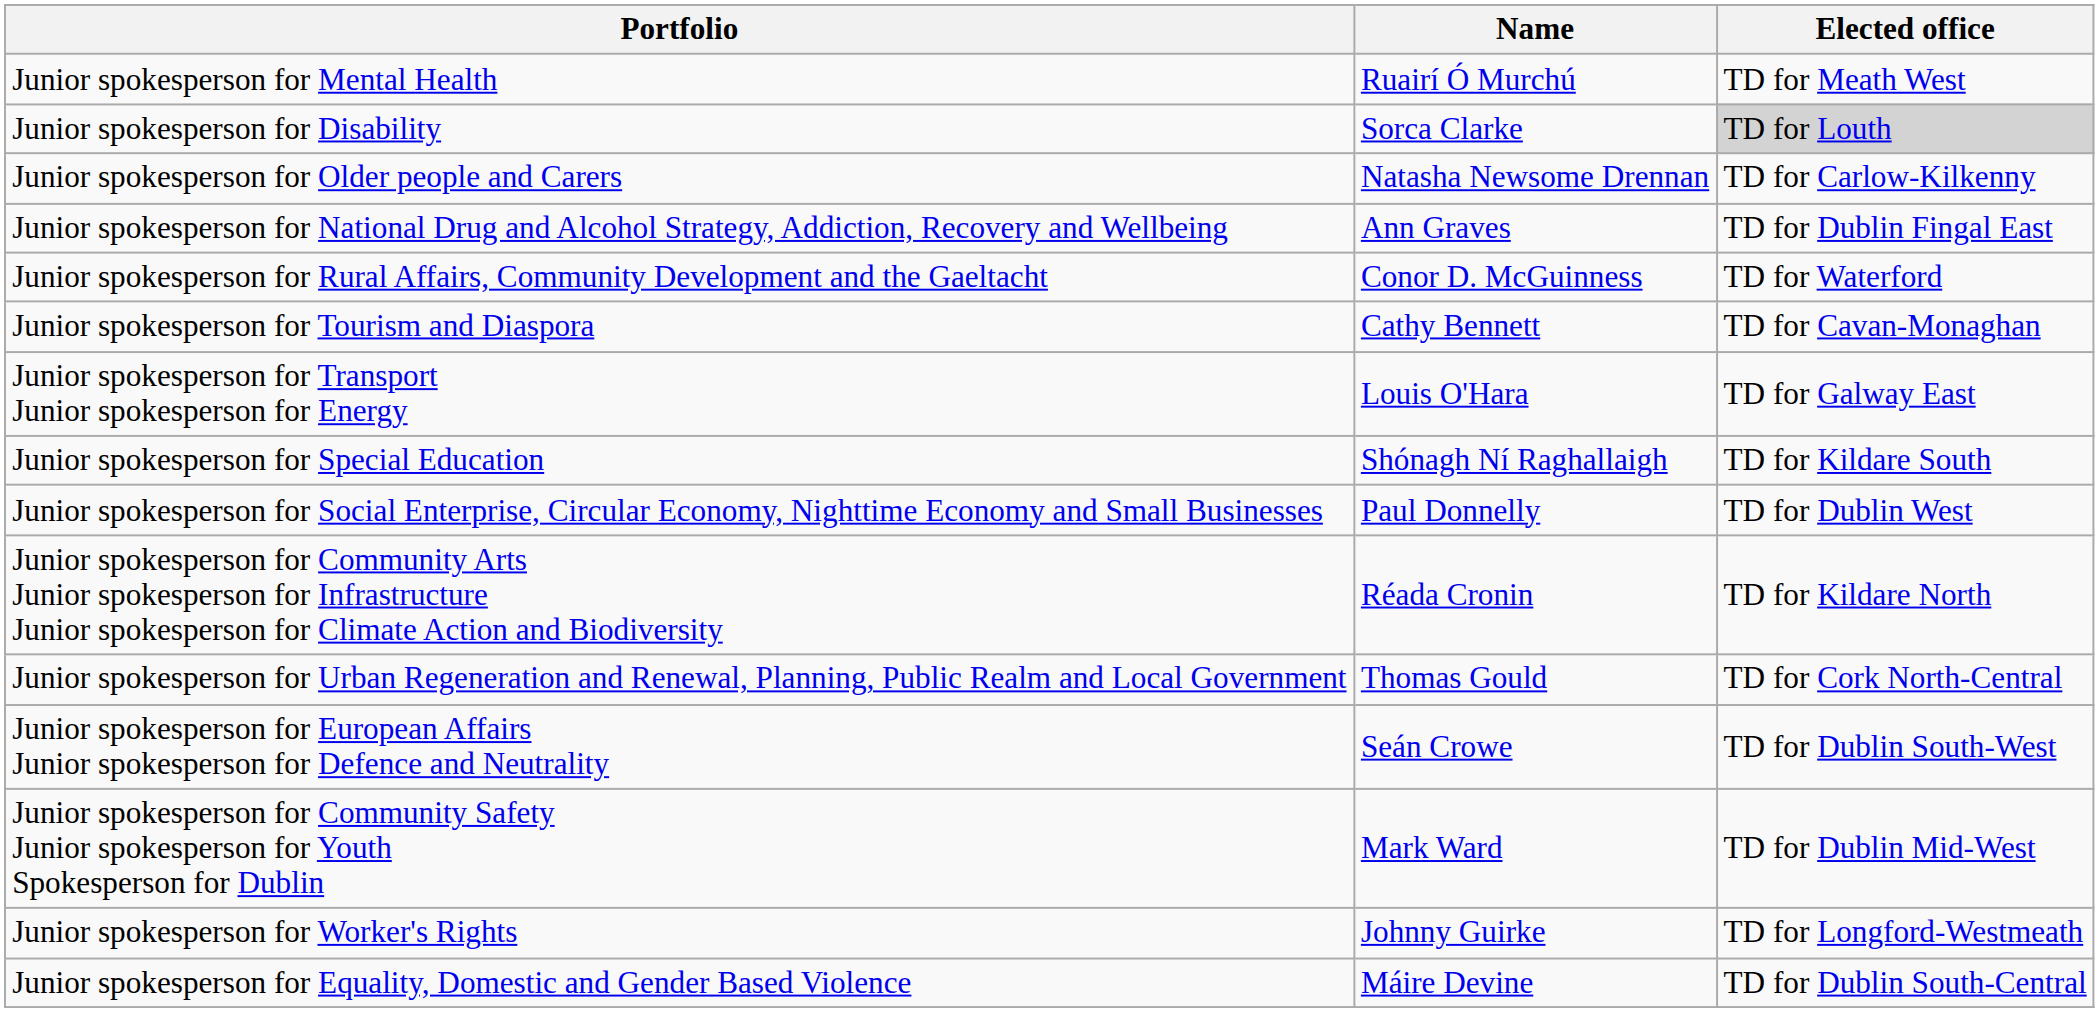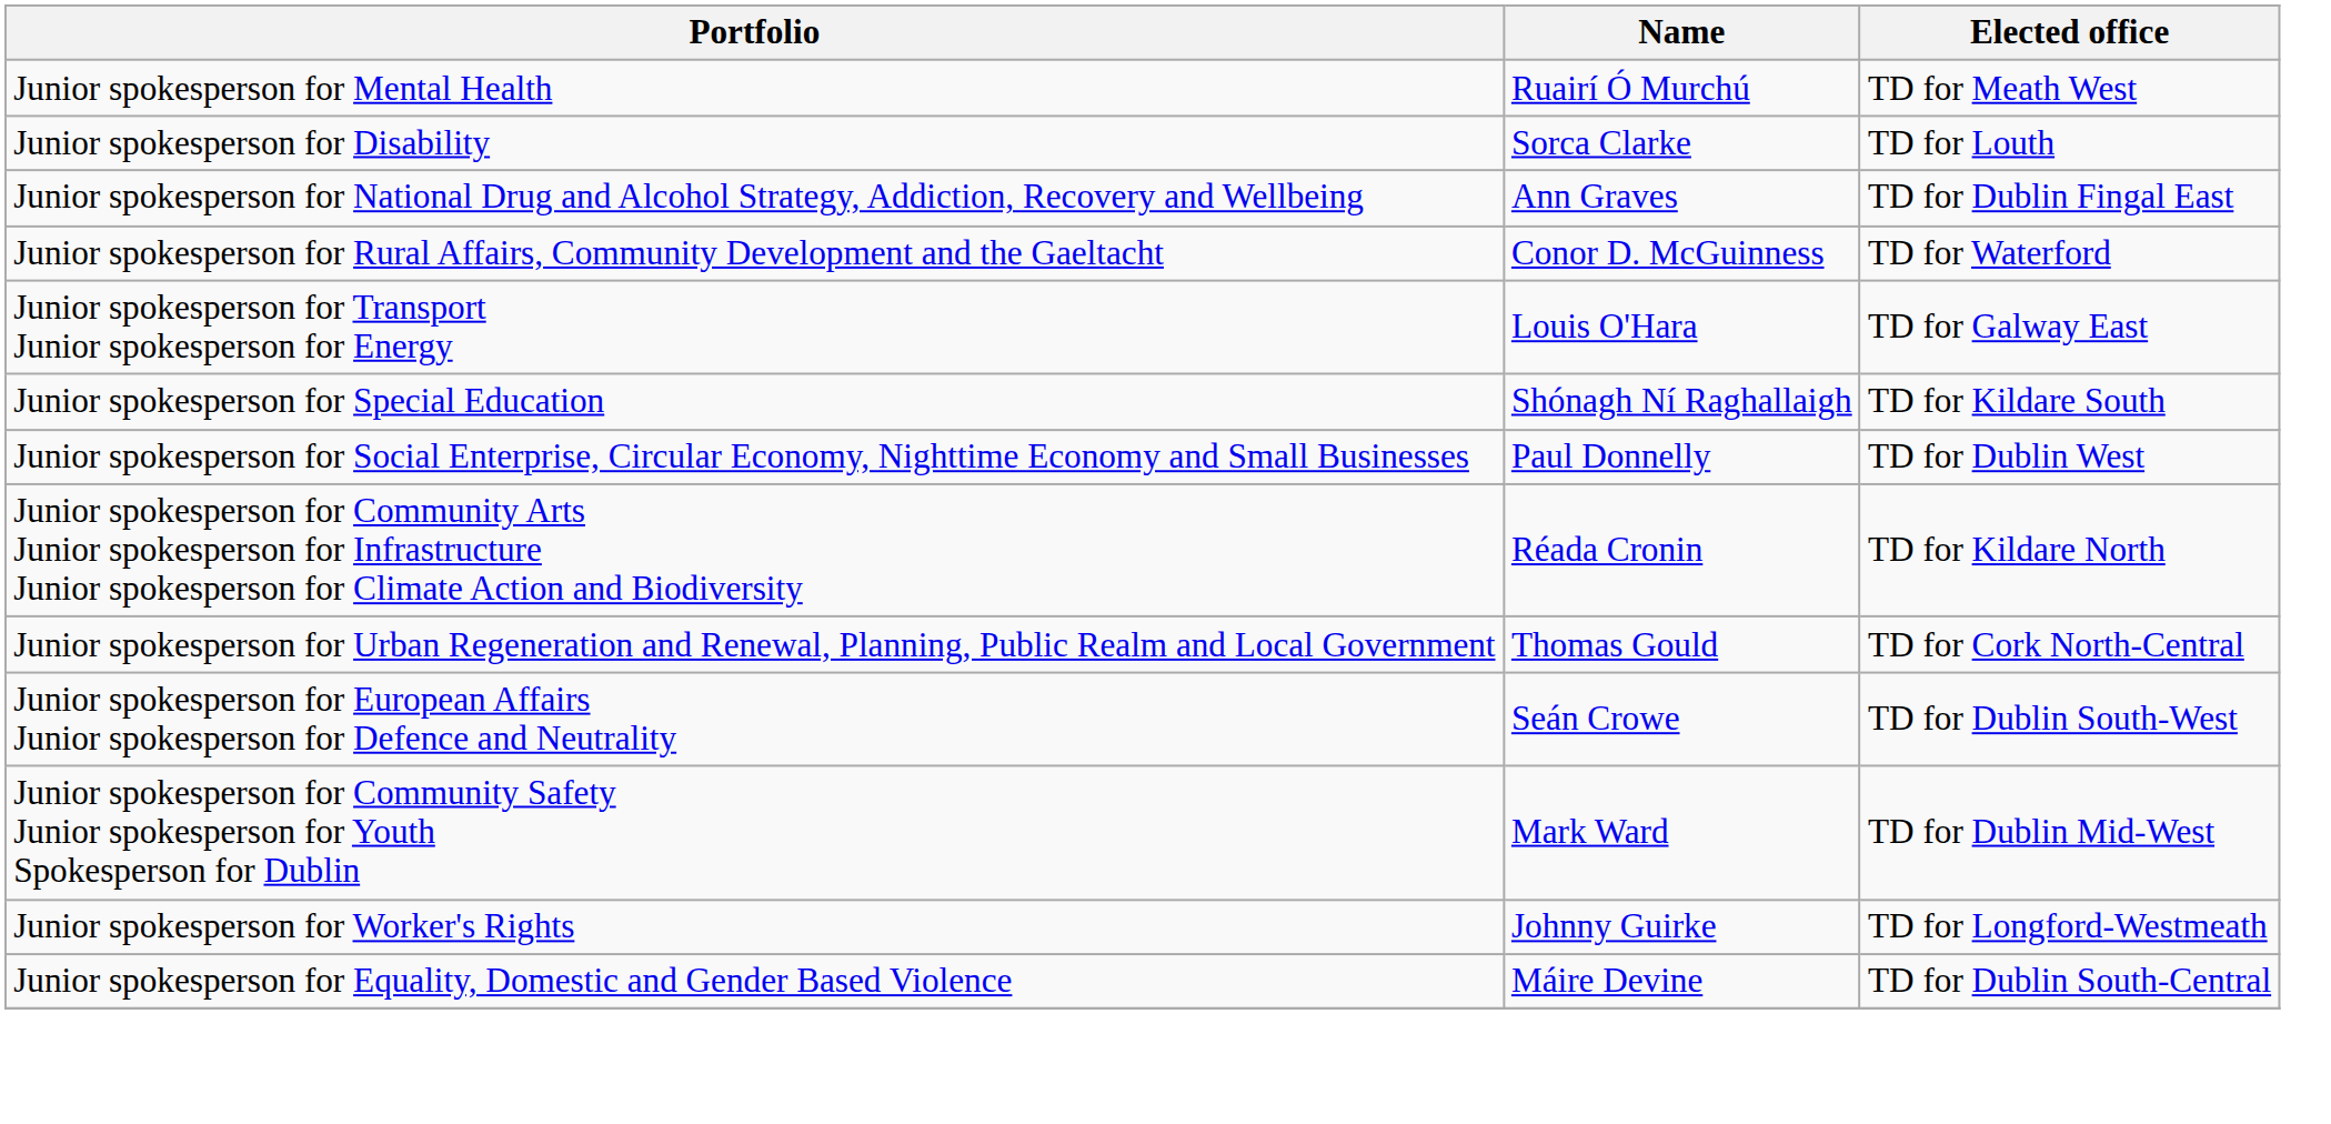 <table class="wikitable">
 <tr>
 <th>Portfolio</th>
 <th>Name</th>
 <th>Elected office</th>
 </tr>
 <tr>
 <td>Junior spokesperson for <a href='#'>Mental Health</a></td>
 <td><a href='#'>Ruairí Ó Murchú</a></td>
 <td>TD for <a href='#'>Meath West</a></td>
 </tr>
 <tr>
 <td>Junior spokesperson for <a href='#'>Disability</a></td>
 <td><a href='#'>Sorca Clarke</a></td>
-<td style="background: lightgrey;">TD for <a href='#'>Louth</a></td>
-</tr>
-<tr>
-<td>Junior spokesperson for <a href='#'>Older people and Carers</a></td>
-<td><a href='#'>Natasha Newsome Drennan</a></td>
-<td>TD for <a href='#'>Carlow-Kilkenny</a></td>
+<td>TD for <a href='#'>Louth</a></td>
 </tr>
 <tr>
 <td>Junior spokesperson for <a href='#'>National Drug and Alcohol Strategy, Addiction, Recovery and Wellbeing</a></td>
 <td><a href='#'>Ann Graves</a></td>
 <td>TD for <a href='#'>Dublin Fingal East</a></td>
 </tr>
 <tr>
 <td>Junior spokesperson for <a href='#'>Rural Affairs, Community Development and the Gaeltacht</a></td>
 <td><a href='#'>Conor D. McGuinness</a></td>
 <td>TD for <a href='#'>Waterford</a></td>
-</tr>
-<tr>
-<td>Junior spokesperson for <a href='#'>Tourism and Diaspora</a></td>
-<td><a href='#'>Cathy Bennett</a></td>
-<td>TD for <a href='#'>Cavan-Monaghan</a></td>
 </tr>
 <tr>
 <td>Junior spokesperson for <a href='#'>Transport</a><br> Junior spokesperson for <a href='#'>Energy</a></td>
 <td><a href='#'>Louis O'Hara</a></td>
 <td>TD for <a href='#'>Galway East</a></td>
 </tr>
 <tr>
 <td>Junior spokesperson for <a href='#'>Special Education</a></td>
 <td><a href='#'>Shónagh Ní Raghallaigh</a></td>
 <td>TD for <a href='#'>Kildare South</a></td>
 </tr>
 <tr>
 <td>Junior spokesperson for <a href='#'>Social Enterprise, Circular Economy, Nighttime Economy and Small Businesses</a></td>
 <td><a href='#'>Paul Donnelly</a></td>
 <td>TD for <a href='#'>Dublin West</a></td>
 </tr>
 <tr>
 <td>Junior spokesperson for <a href='#'>Community Arts</a><br> Junior spokesperson for <a href='#'>Infrastructure</a> <br> Junior spokesperson for <a href='#'>Climate Action and Biodiversity</a></td>
 <td><a href='#'>Réada Cronin</a></td>
 <td>TD for <a href='#'>Kildare North</a></td>
 </tr>
 <tr>
 <td>Junior spokesperson for <a href='#'>Urban Regeneration and Renewal, Planning, Public Realm and Local Government</a></td>
 <td><a href='#'>Thomas Gould</a></td>
 <td>TD for <a href='#'>Cork North-Central</a></td>
 </tr>
 <tr>
 <td>Junior spokesperson for <a href='#'>European Affairs</a><br> Junior spokesperson for <a href='#'>Defence and Neutrality</a></td>
 <td><a href='#'>Seán Crowe</a></td>
 <td>TD for <a href='#'>Dublin South-West</a></td>
 </tr>
 <tr>
 <td>Junior spokesperson for <a href='#'>Community Safety</a><br> Junior spokesperson for <a href='#'>Youth</a><br> Spokesperson for <a href='#'>Dublin</a></td>
 <td><a href='#'>Mark Ward</a></td>
 <td>TD for <a href='#'>Dublin Mid-West</a></td>
 </tr>
 <tr>
 <td>Junior spokesperson for <a href='#'>Worker's Rights</a></td>
 <td><a href='#'>Johnny Guirke</a></td>
 <td>TD for <a href='#'>Longford-Westmeath</a></td>
 </tr>
 <tr>
 <td>Junior spokesperson for <a href='#'>Equality, Domestic and Gender Based Violence</a></td>
 <td><a href='#'>Máire Devine</a></td>
 <td>TD for <a href='#'>Dublin South-Central</a></td>
 </tr>
 <tr>
 </tr>
 </table>
